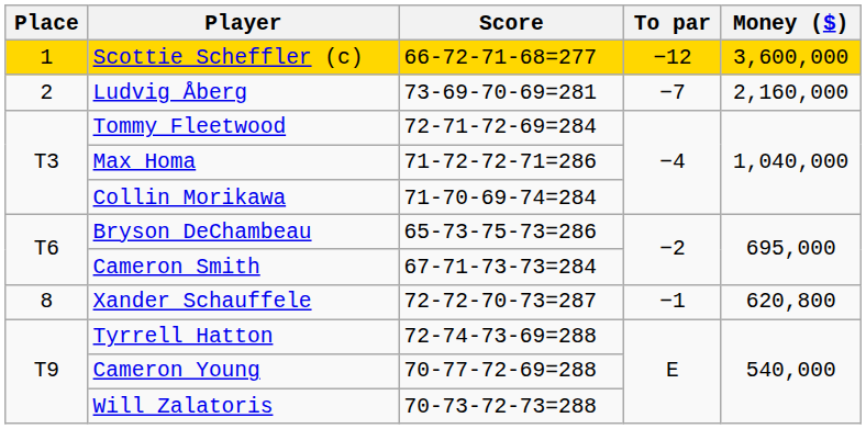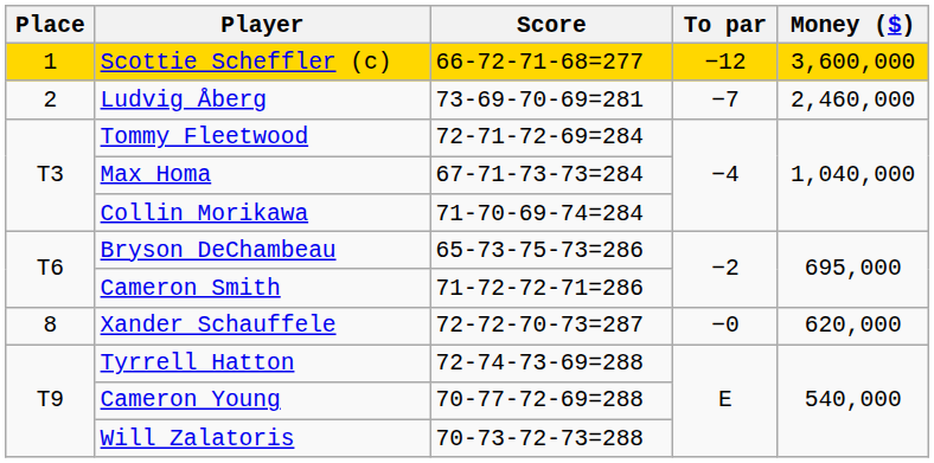 <table class="wikitable" style="width:40em;margin-bottom:0;">
 <tr>
 <th>Place</th>
 <th>Player</th>
 <th>Score</th>
 <th>To par</th>
 <th>Money (<a href='#'>$</a>)</th>
 </tr>
 <tr style="background:gold">
 <td align=center>1</td>
 <td> <a href='#'>Scottie Scheffler</a> (c)</td>
 <td>66-72-71-68=277</td>
 <td align=center>−12</td>
 <td align=center>3,600,000</td>
 </tr>
 <tr>
 <td align=center>2</td>
 <td> <a href='#'>Ludvig Åberg</a></td>
 <td>73-69-70-69=281</td>
 <td align=center>−7</td>
-<td align=center>2,160,000</td>
+<td align=center>2,460,000</td>
 </tr>
 <tr>
 <td rowspan=3 align=center>T3</td>
 <td> <a href='#'>Tommy Fleetwood</a></td>
 <td>72-71-72-69=284</td>
 <td rowspan=3 align=center>−4</td>
 <td rowspan=3 align=center>1,040,000</td>
 </tr>
 <tr>
 <td> <a href='#'>Max Homa</a></td>
-<td>71-72-72-71=286</td>
+<td>67-71-73-73=284</td>
 </tr>
 <tr>
 <td> <a href='#'>Collin Morikawa</a></td>
 <td>71-70-69-74=284</td>
 </tr>
 <tr>
 <td rowspan=2 align=center>T6</td>
 <td> <a href='#'>Bryson DeChambeau</a></td>
 <td>65-73-75-73=286</td>
 <td rowspan=2 align=center>−2</td>
 <td rowspan=2 align=center>695,000</td>
 </tr>
 <tr>
 <td> <a href='#'>Cameron Smith</a></td>
-<td>67-71-73-73=284</td>
+<td>71-72-72-71=286</td>
 </tr>
 <tr>
 <td align=center>8</td>
 <td> <a href='#'>Xander Schauffele</a></td>
 <td>72-72-70-73=287</td>
-<td align=center>−1</td>
-<td align=center>620,800</td>
+<td align=center>−0</td>
+<td align=center>620,000</td>
 </tr>
 <tr>
 <td rowspan=3 align=center>T9</td>
 <td> <a href='#'>Tyrrell Hatton</a></td>
 <td>72-74-73-69=288</td>
 <td rowspan=3 align=center>E</td>
 <td rowspan=3 align=center>540,000</td>
 </tr>
 <tr>
 <td> <a href='#'>Cameron Young</a></td>
 <td>70-77-72-69=288</td>
 </tr>
 <tr>
 <td> <a href='#'>Will Zalatoris</a></td>
 <td>70-73-72-73=288</td>
 </tr>
 </table>
